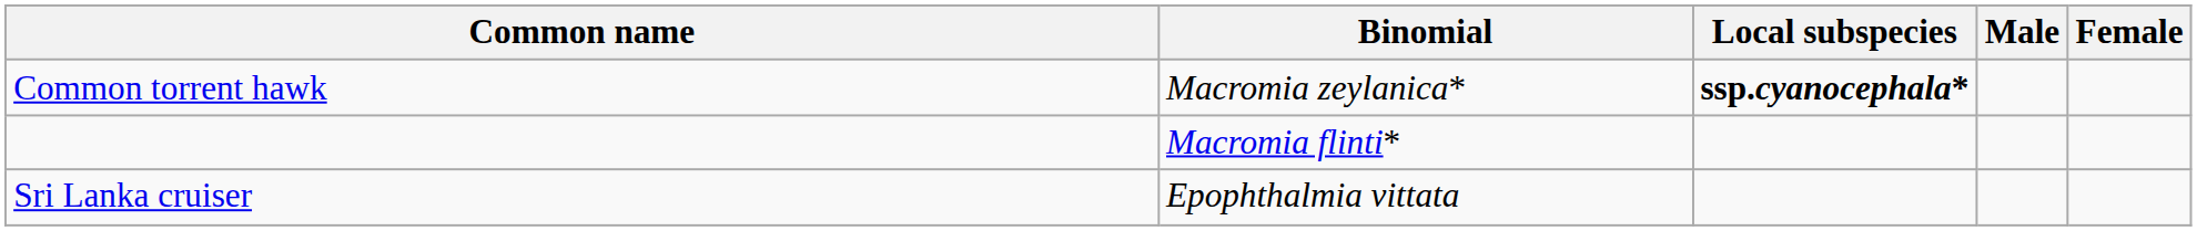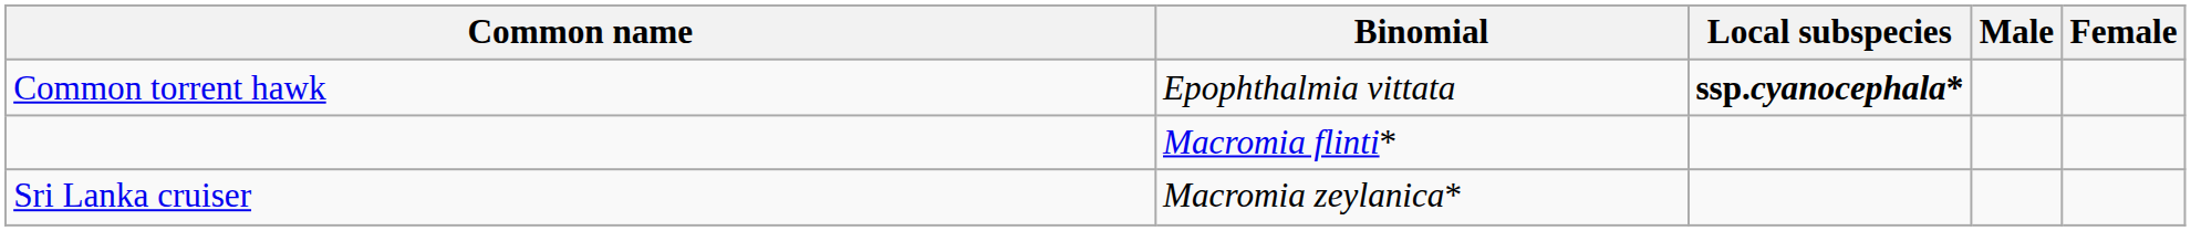 <table width=80% class="wikitable">
 <tr>
 <th width=70%>Common name</th>
 <th width=100%>Binomial</th>
 <th width=20%>Local subspecies</th>
 <th width=20%>Male</th>
 <th width=20%>Female</th>
 </tr>
 <tr>
 <td><a href='#'>Common torrent hawk</a></td>
-<td><em>Macromia zeylanica</em>*</td>
+<td><em>Epophthalmia vittata</em></td>
 <td><strong>ssp.<em>cyanocephala</em>*</strong></td>
 <td></td>
 <td></td>
 </tr>
 <tr>
 <td></td>
 <td><em><a href='#'>Macromia flinti</a></em>*</td>
 <td></td>
 <td></td>
 <td></td>
 </tr>
 <tr>
 <td><a href='#'>Sri Lanka cruiser</a></td>
-<td><em>Epophthalmia vittata</em></td>
+<td><em>Macromia zeylanica</em>*</td>
 <td></td>
 <td></td>
 <td></td>
 </tr>
 </table>
